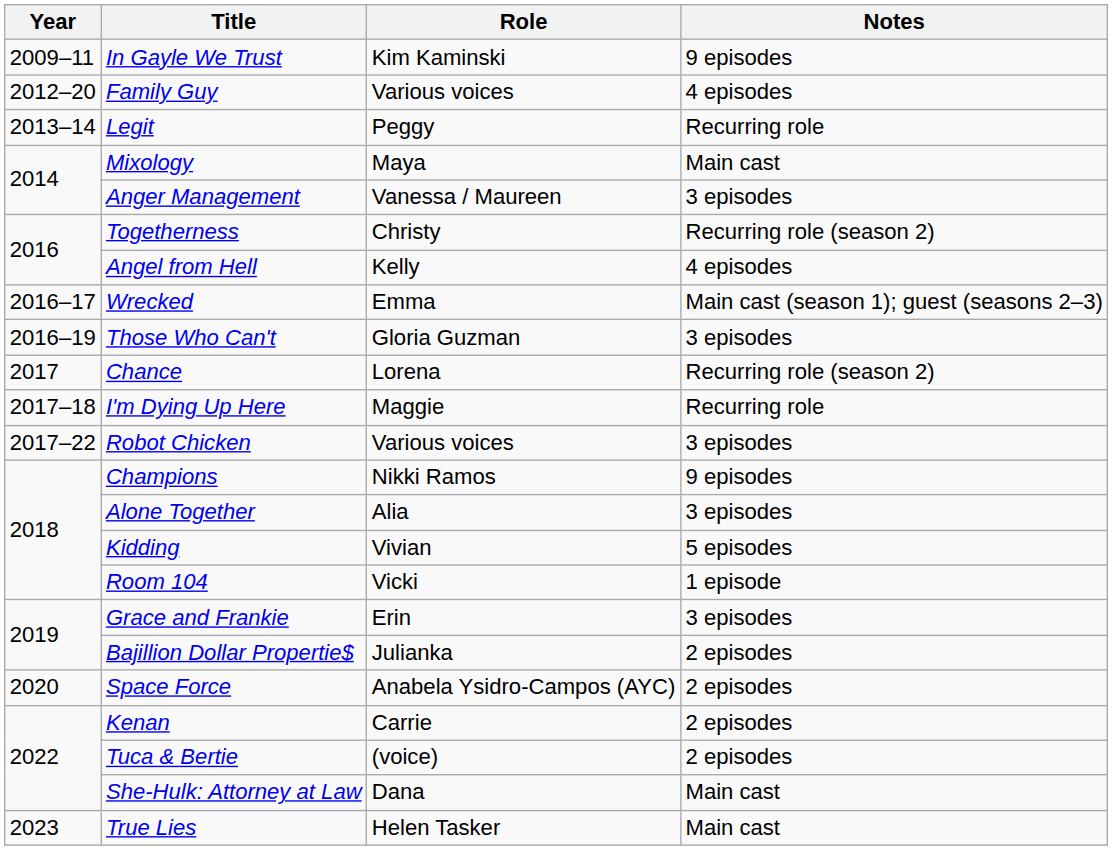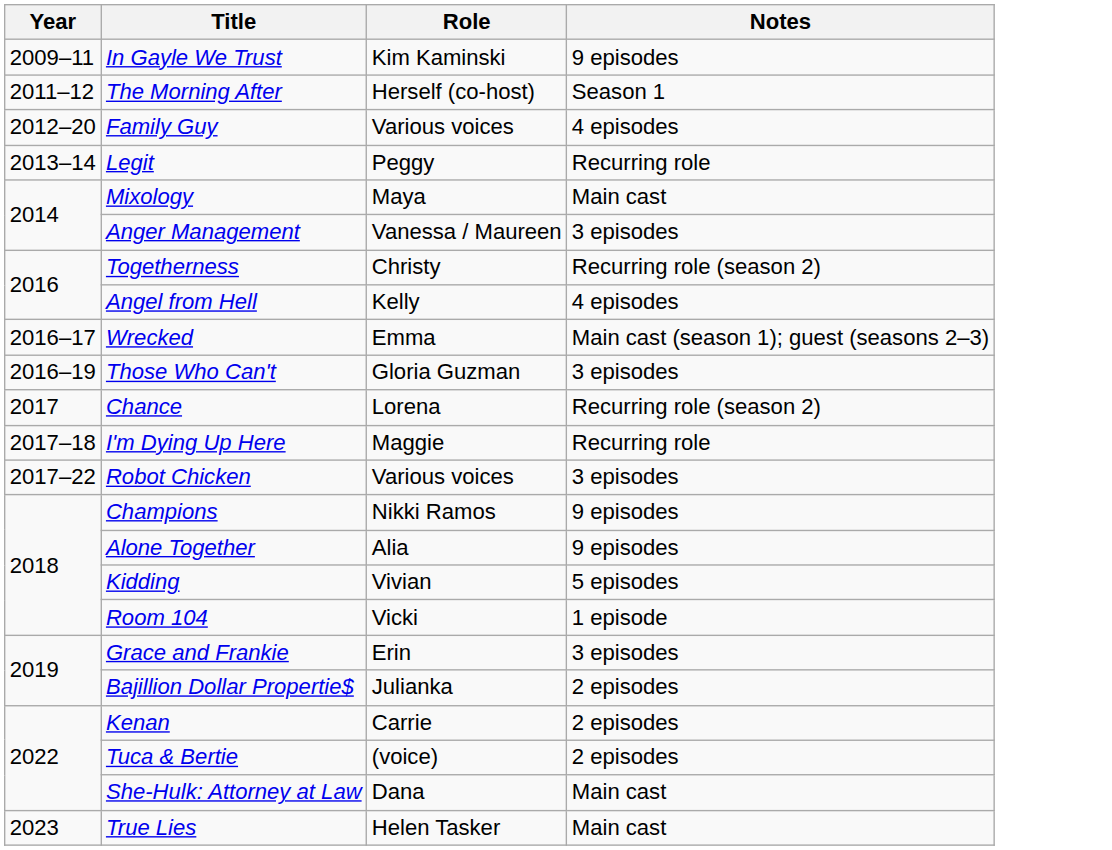 <table class="wikitable sortable">
 <tr>
 <th>Year</th>
 <th>Title</th>
 <th>Role</th>
 <th class="unsortable">Notes</th>
 </tr>
 <tr>
 <td>2009–11</td>
 <td><em><a href='#'>In Gayle We Trust</a></em></td>
 <td>Kim Kaminski</td>
 <td>9 episodes</td>
+</tr>
+<tr>
+<td>2011–12</td>
+<td><em><a href='#'>The Morning After</a></em></td>
+<td>Herself (co-host)</td>
+<td>Season 1</td>
 </tr>
 <tr>
 <td>2012–20</td>
 <td><em><a href='#'>Family Guy</a></em></td>
 <td>Various voices</td>
 <td>4 episodes</td>
 </tr>
 <tr>
 <td>2013–14</td>
 <td><em><a href='#'>Legit</a></em></td>
 <td>Peggy</td>
 <td>Recurring role</td>
 </tr>
 <tr>
 <td rowspan="2">2014</td>
 <td><em><a href='#'>Mixology</a></em></td>
 <td>Maya</td>
 <td>Main cast</td>
 </tr>
 <tr>
 <td><em><a href='#'>Anger Management</a></em></td>
 <td>Vanessa / Maureen</td>
 <td>3 episodes</td>
 </tr>
 <tr>
 <td rowspan="2">2016</td>
 <td><em><a href='#'>Togetherness</a></em></td>
 <td>Christy</td>
 <td>Recurring role (season 2)</td>
 </tr>
 <tr>
 <td><em><a href='#'>Angel from Hell</a></em></td>
 <td>Kelly</td>
 <td>4 episodes</td>
 </tr>
 <tr>
 <td>2016–17</td>
 <td><em><a href='#'>Wrecked</a></em></td>
 <td>Emma</td>
 <td>Main cast (season 1); guest (seasons 2–3)</td>
 </tr>
 <tr>
 <td>2016–19</td>
 <td><em><a href='#'>Those Who Can't</a></em></td>
 <td>Gloria Guzman</td>
 <td>3 episodes</td>
 </tr>
 <tr>
 <td>2017</td>
 <td><em><a href='#'>Chance</a></em></td>
 <td>Lorena</td>
 <td>Recurring role (season 2)</td>
 </tr>
 <tr>
 <td>2017–18</td>
 <td><em><a href='#'>I'm Dying Up Here</a></em></td>
 <td>Maggie</td>
 <td>Recurring role</td>
 </tr>
 <tr>
 <td>2017–22</td>
 <td><em><a href='#'>Robot Chicken</a></em></td>
 <td>Various voices</td>
 <td>3 episodes</td>
 </tr>
 <tr>
 <td rowspan="4">2018</td>
 <td><em><a href='#'>Champions</a></em></td>
 <td>Nikki Ramos</td>
 <td>9 episodes</td>
 </tr>
 <tr>
 <td><em><a href='#'>Alone Together</a></em></td>
 <td>Alia</td>
-<td>3 episodes</td>
+<td>9 episodes</td>
 </tr>
 <tr>
 <td><em><a href='#'>Kidding</a></em></td>
 <td>Vivian</td>
 <td>5 episodes</td>
 </tr>
 <tr>
 <td><em><a href='#'>Room 104</a></em></td>
 <td>Vicki</td>
 <td>1 episode</td>
 </tr>
 <tr>
 <td rowspan="2">2019</td>
 <td><em><a href='#'>Grace and Frankie</a></em></td>
 <td>Erin</td>
 <td>3 episodes</td>
 </tr>
 <tr>
 <td><em><a href='#'>Bajillion Dollar Propertie$</a></em></td>
 <td>Julianka</td>
-<td>2 episodes</td>
-</tr>
-<tr>
-<td>2020</td>
-<td><em><a href='#'>Space Force</a></em></td>
-<td>Anabela Ysidro-Campos (AYC)</td>
 <td>2 episodes</td>
 </tr>
 <tr>
 <td rowspan="3">2022</td>
 <td><em><a href='#'>Kenan</a></em></td>
 <td>Carrie</td>
 <td>2 episodes</td>
 </tr>
 <tr>
 <td><em><a href='#'>Tuca & Bertie</a></em></td>
 <td>(voice)</td>
 <td>2 episodes</td>
 </tr>
 <tr>
 <td><em><a href='#'>She-Hulk: Attorney at Law</a></em></td>
 <td>Dana</td>
 <td>Main cast</td>
 </tr>
 <tr>
 <td>2023</td>
 <td><em><a href='#'>True Lies</a></em></td>
 <td>Helen Tasker</td>
 <td>Main cast</td>
 </tr>
 </table>
